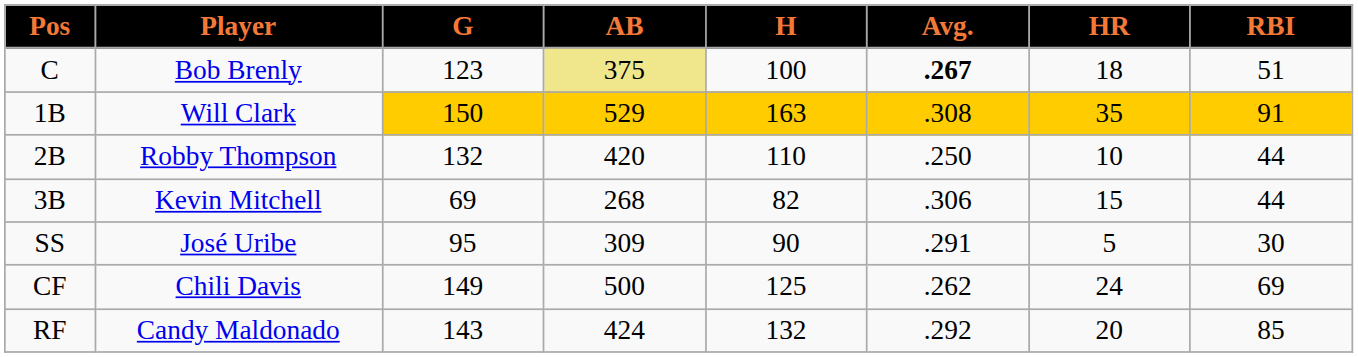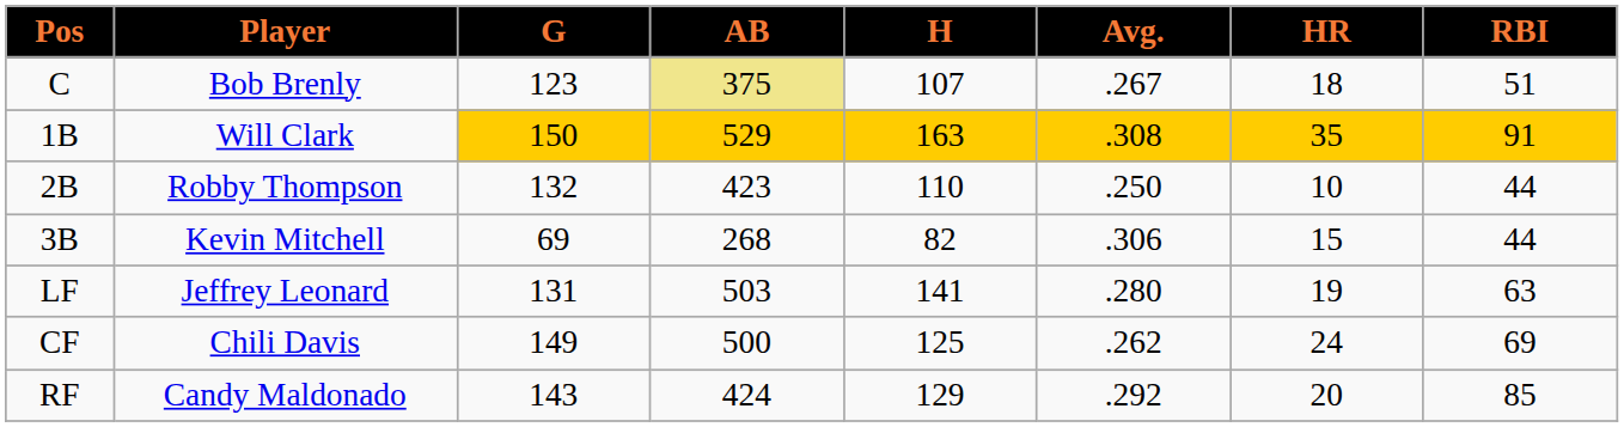 <table class="wikitable sortable">
 <tr>
 <th style="background:black;color:#f47937;" width="5%">Pos</th>
 <th style="background:black;color:#f47937;" width="16%">Player</th>
 <th style="background:black;color:#f47937;" width="9%">G</th>
 <th style="background:black;color:#f47937;" width="9%">AB</th>
 <th style="background:black;color:#f47937;" width="9%">H</th>
 <th style="background:black;color:#f47937;" width="9%">Avg.</th>
 <th style="background:black;color:#f47937;" width="9%">HR</th>
 <th style="background:black;color:#f47937;" width="9%">RBI</th>
 </tr>
 <tr align="center">
 <td>C</td>
 <td><a href='#'>Bob Brenly</a></td>
 <td>123</td>
 <td style="background: khaki;">375</td>
-<td>100</td>
-<td><strong>.267</strong></td>
+<td>107</td>
+<td>.267</td>
 <td>18</td>
 <td>51</td>
 </tr>
 <tr align="center">
 <td>1B</td>
 <td><a href='#'>Will Clark</a></td>
 <td bgcolor="#FFCC00">150</td>
 <td bgcolor="#FFCC00">529</td>
 <td bgcolor="#FFCC00">163</td>
 <td bgcolor="#FFCC00">.308</td>
 <td bgcolor="#FFCC00">35</td>
 <td bgcolor="#FFCC00">91</td>
 </tr>
 <tr align="center">
 <td>2B</td>
 <td><a href='#'>Robby Thompson</a></td>
 <td>132</td>
-<td>420</td>
+<td>423</td>
 <td>110</td>
 <td>.250</td>
 <td>10</td>
 <td>44</td>
 </tr>
 <tr align="center">
 <td>3B</td>
 <td><a href='#'>Kevin Mitchell</a></td>
 <td>69</td>
 <td>268</td>
 <td>82</td>
 <td>.306</td>
 <td>15</td>
 <td>44</td>
 </tr>
 <tr align="center">
-<td>SS</td>
-<td><a href='#'>José Uribe</a></td>
-<td>95</td>
-<td>309</td>
-<td>90</td>
-<td>.291</td>
-<td>5</td>
-<td>30</td>
+<td>LF</td>
+<td><a href='#'>Jeffrey Leonard</a></td>
+<td>131</td>
+<td>503</td>
+<td>141</td>
+<td>.280</td>
+<td>19</td>
+<td>63</td>
 </tr>
 <tr align="center">
 <td>CF</td>
 <td><a href='#'>Chili Davis</a></td>
 <td>149</td>
 <td>500</td>
 <td>125</td>
 <td>.262</td>
 <td>24</td>
 <td>69</td>
 </tr>
 <tr align="center">
 <td>RF</td>
 <td><a href='#'>Candy Maldonado</a></td>
 <td>143</td>
 <td>424</td>
-<td>132</td>
+<td>129</td>
 <td>.292</td>
 <td>20</td>
 <td>85</td>
 </tr>
 </table>
